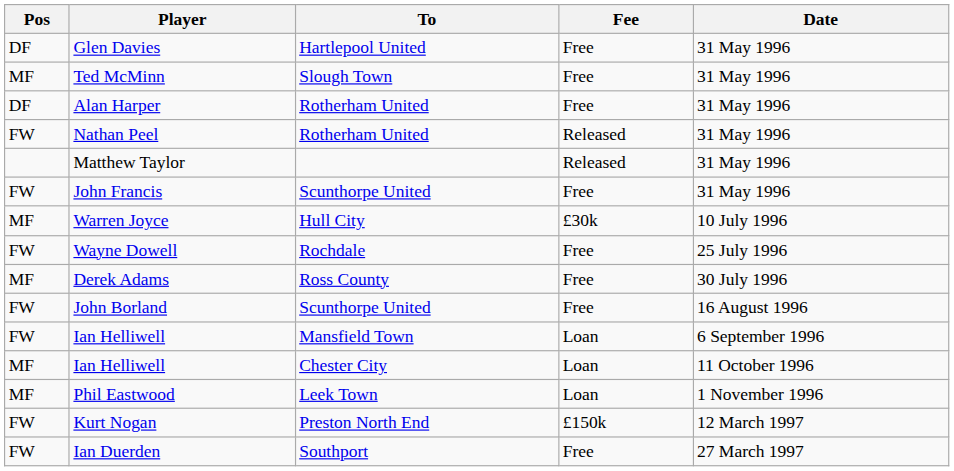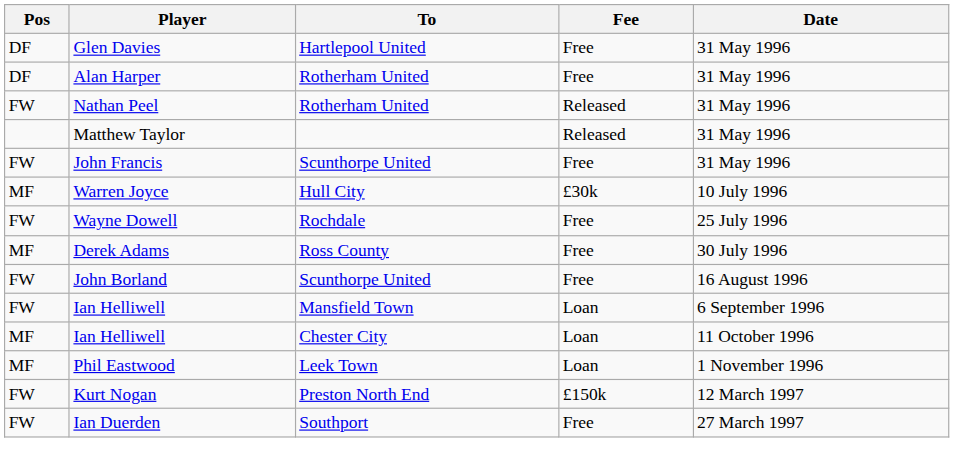 <table class="wikitable" style="width:65%; text-align:center; font-size:95%; text-align:left;">
 <tr>
 <th>Pos</th>
 <th>Player</th>
 <th>To</th>
 <th>Fee</th>
 <th>Date</th>
 </tr>
 <tr>
 <td>DF</td>
 <td> <a href='#'>Glen Davies</a></td>
 <td><a href='#'>Hartlepool United</a></td>
-<td>Free</td>
-<td>31 May 1996</td>
-</tr>
-<tr>
-<td>MF</td>
-<td> <a href='#'>Ted McMinn</a></td>
-<td><a href='#'>Slough Town</a></td>
 <td>Free</td>
 <td>31 May 1996</td>
 </tr>
 <tr>
 <td>DF</td>
 <td> <a href='#'>Alan Harper</a></td>
 <td><a href='#'>Rotherham United</a></td>
 <td>Free</td>
 <td>31 May 1996</td>
 </tr>
 <tr>
 <td>FW</td>
 <td> <a href='#'>Nathan Peel</a></td>
 <td><a href='#'>Rotherham United</a></td>
 <td>Released</td>
 <td>31 May 1996</td>
 </tr>
 <tr>
 <td></td>
 <td> Matthew Taylor</td>
 <td></td>
 <td>Released</td>
 <td>31 May 1996</td>
 </tr>
 <tr>
 <td>FW</td>
 <td> <a href='#'>John Francis</a></td>
 <td><a href='#'>Scunthorpe United</a></td>
 <td>Free</td>
 <td>31 May 1996</td>
 </tr>
 <tr>
 <td>MF</td>
 <td> <a href='#'>Warren Joyce</a></td>
 <td><a href='#'>Hull City</a></td>
 <td>£30k</td>
 <td>10 July 1996</td>
 </tr>
 <tr>
 <td>FW</td>
 <td> <a href='#'>Wayne Dowell</a></td>
 <td><a href='#'>Rochdale</a></td>
 <td>Free</td>
 <td>25 July 1996</td>
 </tr>
 <tr>
 <td>MF</td>
 <td> <a href='#'>Derek Adams</a></td>
 <td><a href='#'>Ross County</a></td>
 <td>Free</td>
 <td>30 July 1996</td>
 </tr>
 <tr>
 <td>FW</td>
 <td> <a href='#'>John Borland</a></td>
 <td><a href='#'>Scunthorpe United</a></td>
 <td>Free</td>
 <td>16 August 1996</td>
 </tr>
 <tr>
 <td>FW</td>
 <td> <a href='#'>Ian Helliwell</a></td>
 <td><a href='#'>Mansfield Town</a></td>
 <td>Loan</td>
 <td>6 September 1996</td>
 </tr>
 <tr>
 <td>MF</td>
 <td> <a href='#'>Ian Helliwell</a></td>
 <td><a href='#'>Chester City</a></td>
 <td>Loan</td>
 <td>11 October 1996</td>
 </tr>
 <tr>
 <td>MF</td>
 <td> <a href='#'>Phil Eastwood</a></td>
 <td><a href='#'>Leek Town</a></td>
 <td>Loan</td>
 <td>1 November 1996</td>
 </tr>
 <tr>
 <td>FW</td>
 <td> <a href='#'>Kurt Nogan</a></td>
 <td><a href='#'>Preston North End</a></td>
 <td>£150k</td>
 <td>12 March 1997</td>
 </tr>
 <tr>
 <td>FW</td>
 <td> <a href='#'>Ian Duerden</a></td>
 <td><a href='#'>Southport</a></td>
 <td>Free</td>
 <td>27 March 1997</td>
 </tr>
 </table>
